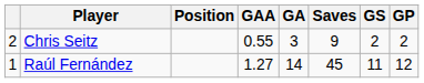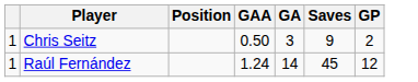 <table class="wikitable">
 <tr>
 <th></th>
 <th style="width:150px;">Player</th>
 <th>Position</th>
 <th>GAA</th>
 <th>GA</th>
 <th>Saves</th>
-<th>GS</th>
 <th>GP</th>
 </tr>
 <tr>
-<td align=center>2</td>
+<td align=center>1</td>
 <td> <a href='#'>Chris Seitz</a></td>
 <td align=center></td>
-<td align=center>0.55</td>
+<td align=center>0.50</td>
 <td align=center>3</td>
 <td align=center>9</td>
-<td align=center>2</td>
 <td align=center>2</td>
 </tr>
 <tr>
 <td align=center>1</td>
 <td> <a href='#'>Raúl Fernández</a></td>
 <td align=center></td>
-<td align=center>1.27</td>
+<td align=center>1.24</td>
 <td align=center>14</td>
 <td align=center>45</td>
-<td align=center>11</td>
 <td align=center>12</td>
 </tr>
 </table>
